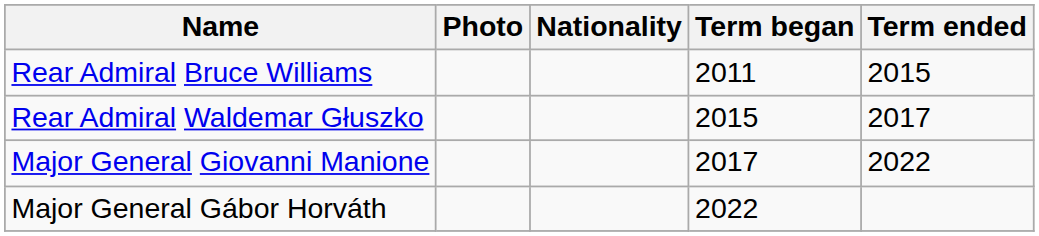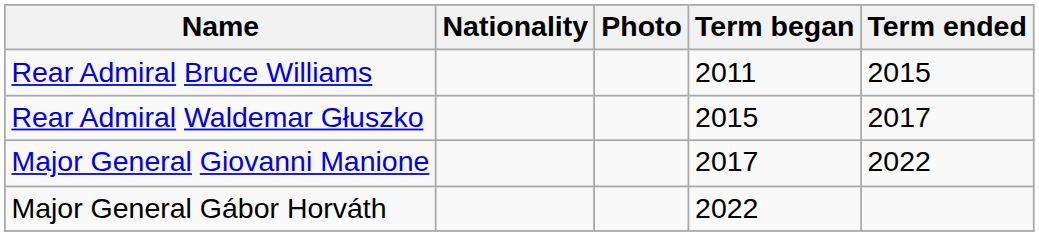 <table class="wikitable">
 <tr>
 <th>Name</th>
+<th>Nationality</th>
 <th>Photo</th>
-<th>Nationality</th>
 <th>Term began</th>
 <th>Term ended</th>
 </tr>
 <tr>
 <td><a href='#'>Rear Admiral</a> <a href='#'>Bruce Williams</a></td>
 <td></td>
 <td></td>
 <td>2011</td>
 <td>2015</td>
 </tr>
 <tr>
 <td><a href='#'>Rear Admiral</a> <a href='#'>Waldemar Głuszko</a></td>
 <td></td>
 <td></td>
 <td>2015</td>
 <td>2017</td>
 </tr>
 <tr>
 <td><a href='#'>Major General</a> <a href='#'>Giovanni Manione</a></td>
 <td></td>
 <td></td>
 <td>2017</td>
 <td>2022</td>
 </tr>
 <tr>
 <td>Major General Gábor Horváth</td>
 <td></td>
 <td></td>
 <td>2022</td>
 <td></td>
 </tr>
 </table>
